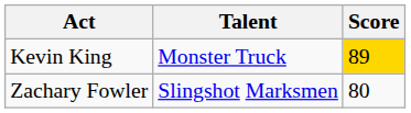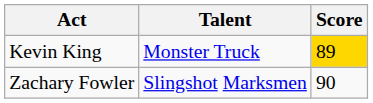 <table class="wikitable">
 <tr>
 <th>Act</th>
 <th>Talent</th>
 <th>Score</th>
 </tr>
 <tr>
 <td>Kevin King</td>
 <td><a href='#'>Monster Truck</a></td>
 <td style="background:gold;">89</td>
 </tr>
 <tr>
 <td>Zachary Fowler</td>
 <td><a href='#'>Slingshot</a> <a href='#'>Marksmen</a></td>
-<td>80</td>
+<td>90</td>
 </tr>
 </table>
